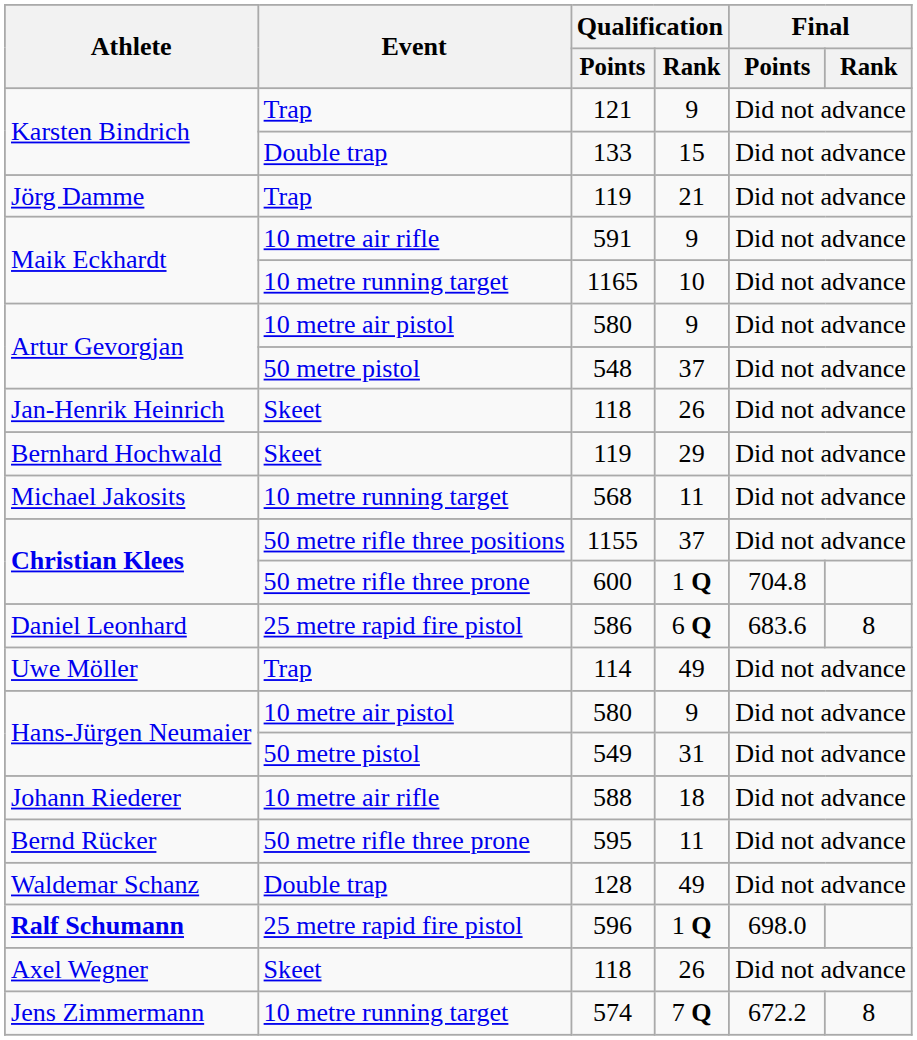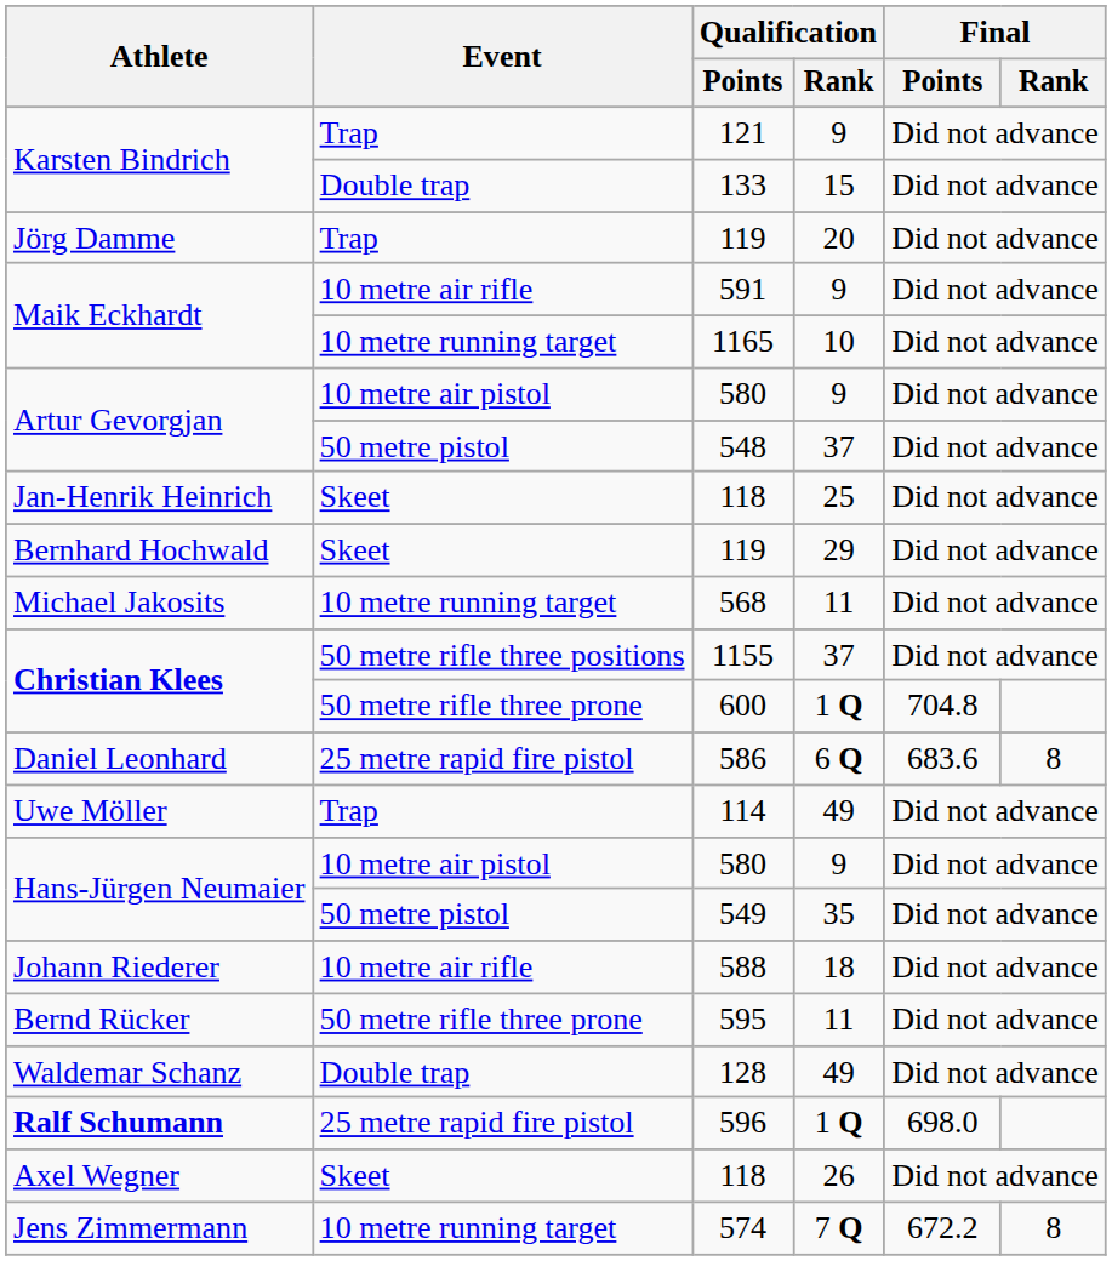 <table class="wikitable" style="font-size:90%">
 <tr>
 <th rowspan="2">Athlete</th>
 <th rowspan="2">Event</th>
 <th colspan=2>Qualification</th>
 <th colspan=2>Final</th>
 </tr>
 <tr style="font-size:95%">
 <th>Points</th>
 <th>Rank</th>
 <th>Points</th>
 <th>Rank</th>
 </tr>
 <tr align=center>
 <td align=left rowspan=2><a href='#'>Karsten Bindrich</a></td>
 <td align=left><a href='#'>Trap</a></td>
 <td>121</td>
 <td>9</td>
 <td colspan=2>Did not advance</td>
 </tr>
 <tr align=center>
 <td align=left><a href='#'>Double trap</a></td>
 <td>133</td>
 <td>15</td>
 <td colspan=2>Did not advance</td>
 </tr>
 <tr align=center>
 <td align=left><a href='#'>Jörg Damme</a></td>
 <td align=left><a href='#'>Trap</a></td>
 <td>119</td>
-<td>21</td>
+<td>20</td>
 <td colspan=2>Did not advance</td>
 </tr>
 <tr align=center>
 <td align=left rowspan=2><a href='#'>Maik Eckhardt</a></td>
 <td align=left><a href='#'>10 metre air rifle</a></td>
 <td>591</td>
 <td>9</td>
 <td colspan=2>Did not advance</td>
 </tr>
 <tr align=center>
 <td align=left><a href='#'>10 metre running target</a></td>
 <td>1165</td>
 <td>10</td>
 <td colspan=2>Did not advance</td>
 </tr>
 <tr align=center>
 <td align=left rowspan=2><a href='#'>Artur Gevorgjan</a></td>
 <td align=left><a href='#'>10 metre air pistol</a></td>
 <td>580</td>
 <td>9</td>
 <td colspan=2>Did not advance</td>
 </tr>
 <tr align=center>
 <td align=left><a href='#'>50 metre pistol</a></td>
 <td>548</td>
 <td>37</td>
 <td colspan=2>Did not advance</td>
 </tr>
 <tr align=center>
 <td align=left><a href='#'>Jan-Henrik Heinrich</a></td>
 <td align=left><a href='#'>Skeet</a></td>
 <td>118</td>
-<td>26</td>
+<td>25</td>
 <td colspan=2>Did not advance</td>
 </tr>
 <tr align=center>
 <td align=left><a href='#'>Bernhard Hochwald</a></td>
 <td align=left><a href='#'>Skeet</a></td>
 <td>119</td>
 <td>29</td>
 <td colspan=2>Did not advance</td>
 </tr>
 <tr align=center>
 <td align=left><a href='#'>Michael Jakosits</a></td>
 <td align=left><a href='#'>10 metre running target</a></td>
 <td>568</td>
 <td>11</td>
 <td colspan=2>Did not advance</td>
 </tr>
 <tr align=center>
 <td align=left rowspan=2><strong><a href='#'>Christian Klees</a></strong></td>
 <td align=left><a href='#'>50 metre rifle three positions</a></td>
 <td>1155</td>
 <td>37</td>
 <td colspan=2>Did not advance</td>
 </tr>
 <tr align=center>
 <td align=left><a href='#'>50 metre rifle three prone</a></td>
 <td>600</td>
 <td>1 <strong>Q</strong></td>
 <td>704.8</td>
 <td></td>
 </tr>
 <tr align=center>
 <td align=left><a href='#'>Daniel Leonhard</a></td>
 <td align=left><a href='#'>25 metre rapid fire pistol</a></td>
 <td>586</td>
 <td>6 <strong>Q</strong></td>
 <td>683.6</td>
 <td>8</td>
 </tr>
 <tr align=center>
 <td align=left><a href='#'>Uwe Möller</a></td>
 <td align=left><a href='#'>Trap</a></td>
 <td>114</td>
 <td>49</td>
 <td colspan=2>Did not advance</td>
 </tr>
 <tr align=center>
 <td align=left rowspan=2><a href='#'>Hans-Jürgen Neumaier</a></td>
 <td align=left><a href='#'>10 metre air pistol</a></td>
 <td>580</td>
 <td>9</td>
 <td colspan=2>Did not advance</td>
 </tr>
 <tr align=center>
 <td align=left><a href='#'>50 metre pistol</a></td>
 <td>549</td>
-<td>31</td>
+<td>35</td>
 <td colspan=2>Did not advance</td>
 </tr>
 <tr align=center>
 <td align=left><a href='#'>Johann Riederer</a></td>
 <td align=left><a href='#'>10 metre air rifle</a></td>
 <td>588</td>
 <td>18</td>
 <td colspan=2>Did not advance</td>
 </tr>
 <tr align=center>
 <td align=left><a href='#'>Bernd Rücker</a></td>
 <td align=left><a href='#'>50 metre rifle three prone</a></td>
 <td>595</td>
 <td>11</td>
 <td colspan=2>Did not advance</td>
 </tr>
 <tr align=center>
 <td align=left><a href='#'>Waldemar Schanz</a></td>
 <td align=left><a href='#'>Double trap</a></td>
 <td>128</td>
 <td>49</td>
 <td colspan=2>Did not advance</td>
 </tr>
 <tr align=center>
 <td align=left><strong><a href='#'>Ralf Schumann</a></strong></td>
 <td align=left><a href='#'>25 metre rapid fire pistol</a></td>
 <td>596</td>
 <td>1 <strong>Q</strong></td>
 <td>698.0</td>
 <td></td>
 </tr>
 <tr align=center>
 <td align=left><a href='#'>Axel Wegner</a></td>
 <td align=left><a href='#'>Skeet</a></td>
 <td>118</td>
 <td>26</td>
 <td colspan=2>Did not advance</td>
 </tr>
 <tr align=center>
 <td align=left><a href='#'>Jens Zimmermann</a></td>
 <td align=left><a href='#'>10 metre running target</a></td>
 <td>574</td>
 <td>7 <strong>Q</strong></td>
 <td>672.2</td>
 <td>8</td>
 </tr>
 </table>
